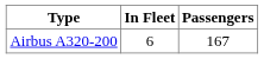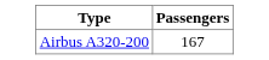 <table class="toccolours" border="1" cellpadding="3" style="border-collapse:collapse;margin:1em auto;">
 <tr>
 <th>Type</th>
-<th>In Fleet</th>
 <th>Passengers</th>
 </tr>
 <tr>
 <td><a href='#'>Airbus A320-200</a></td>
-<td align=center>6</td>
 <td align=center>167</td>
 </tr>
 </table>
